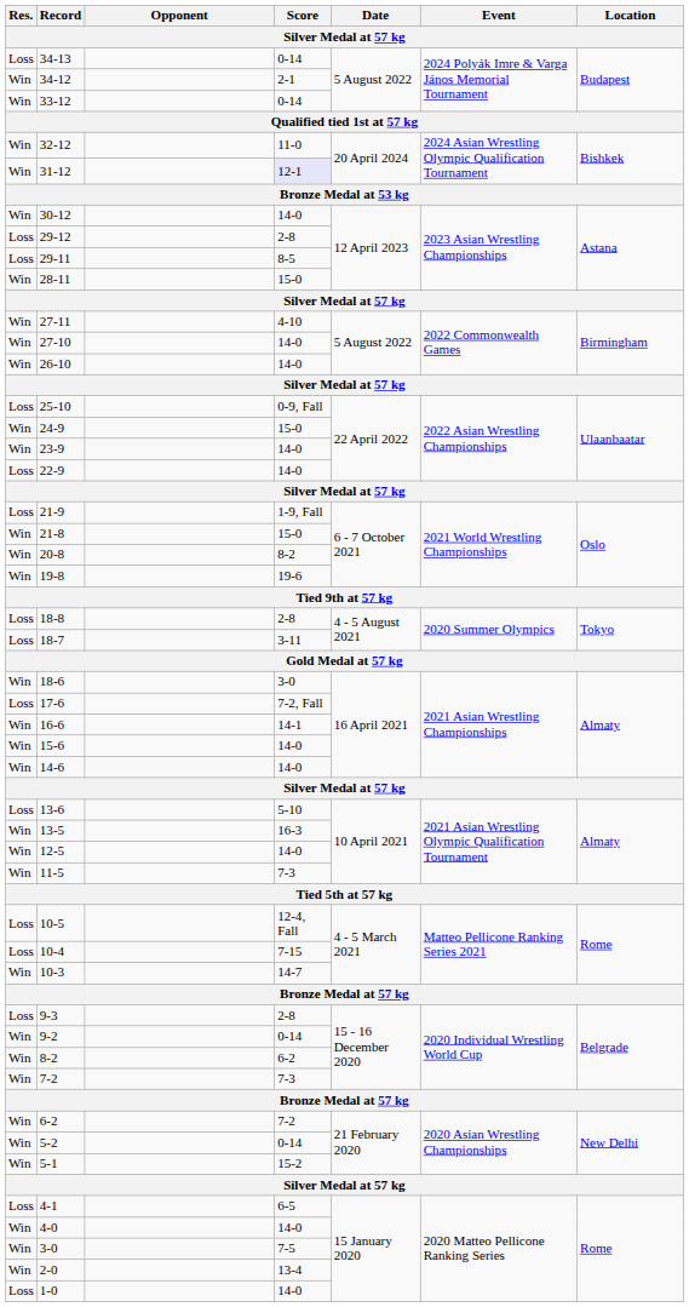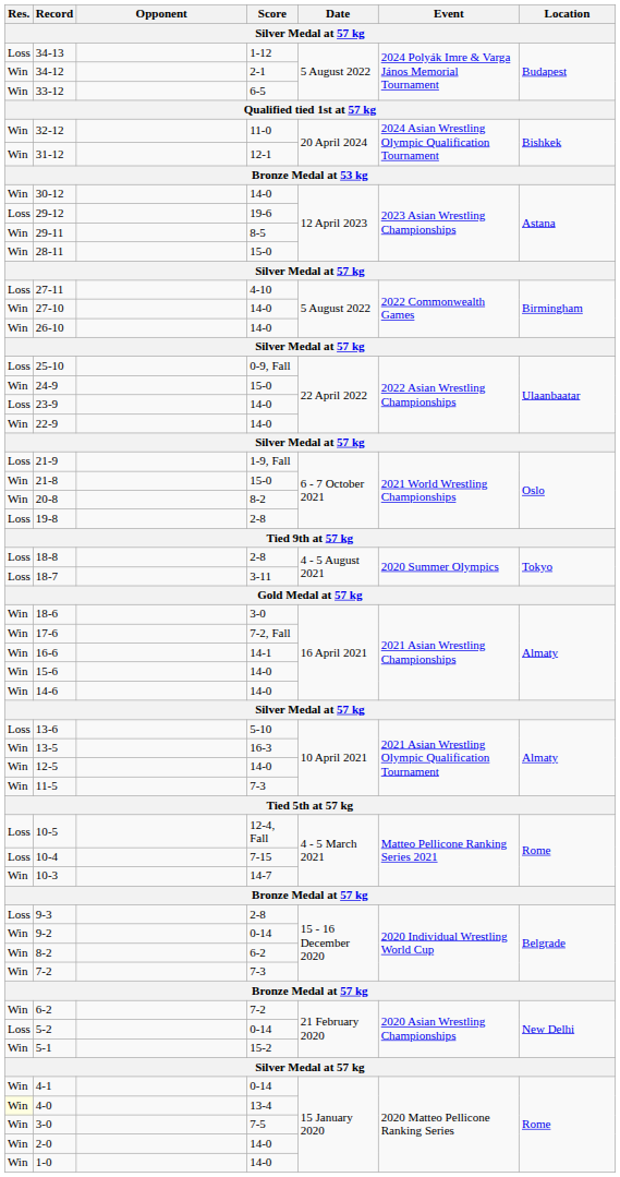 <table class="wikitable">
 <tr>
 <th width="30">Res.</th>
 <th width="30">Record</th>
 <th width="220">Opponent</th>
 <th width="60">Score</th>
 <th width="100">Date</th>
 <th width="180">Event</th>
 <th width="120">Location</th>
 </tr>
 <tr>
 <th colspan="7"> Silver Medal at <a href='#'>57 kg</a></th>
 </tr>
 <tr>
 <td>Loss</td>
 <td>34-13</td>
 <td></td>
-<td>0-14</td>
+<td>1-12</td>
 <td rowspan="3">5 August 2022</td>
 <td rowspan="3"><a href='#'>2024 Polyák Imre & Varga János Memorial Tournament</a></td>
 <td rowspan="3"> <a href='#'>Budapest</a></td>
 </tr>
 <tr>
 <td>Win</td>
 <td>34-12</td>
 <td></td>
 <td>2-1</td>
 </tr>
 <tr>
 <td>Win</td>
 <td>33-12</td>
 <td></td>
-<td>0-14</td>
+<td>6-5</td>
 </tr>
 <tr>
 <th colspan="7">Qualified tied 1st at <a href='#'>57 kg</a></th>
 </tr>
 <tr>
 <td>Win</td>
 <td>32-12</td>
 <td></td>
 <td>11-0</td>
 <td rowspan="2">20 April 2024</td>
 <td rowspan="2"><a href='#'>2024 Asian Wrestling Olympic Qualification Tournament</a></td>
 <td rowspan="2"> <a href='#'>Bishkek</a></td>
 </tr>
 <tr>
 <td>Win</td>
 <td>31-12</td>
 <td></td>
-<td style="background: lavender;">12-1</td>
+<td>12-1</td>
 </tr>
 <tr>
 <th colspan="7"> Bronze Medal at <a href='#'>53 kg</a></th>
 </tr>
 <tr>
 <td>Win</td>
 <td>30-12</td>
 <td></td>
 <td>14-0</td>
 <td rowspan="4">12 April 2023</td>
 <td rowspan="4"><a href='#'>2023 Asian Wrestling Championships</a></td>
 <td rowspan="4"> <a href='#'>Astana</a></td>
 </tr>
 <tr>
 <td>Loss</td>
 <td>29-12</td>
 <td></td>
-<td>2-8</td>
+<td>19-6</td>
 </tr>
 <tr>
-<td>Loss</td>
+<td>Win</td>
 <td>29-11</td>
 <td></td>
 <td>8-5</td>
 </tr>
 <tr>
 <td>Win</td>
 <td>28-11</td>
 <td></td>
 <td>15-0</td>
 </tr>
 <tr>
 <th colspan="7"> Silver Medal at <a href='#'>57 kg</a></th>
 </tr>
 <tr>
-<td>Win</td>
+<td>Loss</td>
 <td>27-11</td>
 <td></td>
 <td>4-10</td>
 <td rowspan="3">5 August 2022</td>
 <td rowspan="3"><a href='#'>2022 Commonwealth Games</a></td>
 <td rowspan="3"> <a href='#'>Birmingham</a></td>
 </tr>
 <tr>
 <td>Win</td>
 <td>27-10</td>
 <td></td>
 <td>14-0</td>
 </tr>
 <tr>
 <td>Win</td>
 <td>26-10</td>
 <td></td>
 <td>14-0</td>
 </tr>
 <tr>
 <th colspan="7"> Silver Medal at <a href='#'>57 kg</a></th>
 </tr>
 <tr>
 <td>Loss</td>
 <td>25-10</td>
 <td></td>
 <td>0-9, Fall</td>
 <td rowspan="4">22 April 2022</td>
 <td rowspan="4"><a href='#'>2022 Asian Wrestling Championships</a></td>
 <td rowspan="4"> <a href='#'>Ulaanbaatar</a></td>
 </tr>
 <tr>
 <td>Win</td>
 <td>24-9</td>
 <td></td>
 <td>15-0</td>
 </tr>
 <tr>
-<td>Win</td>
+<td>Loss</td>
 <td>23-9</td>
 <td></td>
 <td>14-0</td>
 </tr>
 <tr>
-<td>Loss</td>
+<td>Win</td>
 <td>22-9</td>
 <td></td>
 <td>14-0</td>
 </tr>
 <tr>
 <th colspan="7"> Silver Medal at <a href='#'>57 kg</a></th>
 </tr>
 <tr>
 <td>Loss</td>
 <td>21-9</td>
 <td></td>
 <td>1-9, Fall</td>
 <td rowspan="4">6 - 7 October 2021</td>
 <td rowspan="4"><a href='#'>2021 World Wrestling Championships</a></td>
 <td rowspan="4"> <a href='#'>Oslo</a></td>
 </tr>
 <tr>
 <td>Win</td>
 <td>21-8</td>
 <td></td>
 <td>15-0</td>
 </tr>
 <tr>
 <td>Win</td>
 <td>20-8</td>
 <td></td>
 <td>8-2</td>
 </tr>
 <tr>
-<td>Win</td>
+<td>Loss</td>
 <td>19-8</td>
 <td></td>
-<td>19-6</td>
+<td>2-8</td>
 </tr>
 <tr>
 <th colspan="7">Tied 9th at <a href='#'>57 kg</a></th>
 </tr>
 <tr>
 <td>Loss</td>
 <td>18-8</td>
 <td></td>
 <td>2-8</td>
 <td rowspan="2">4 - 5 August 2021</td>
 <td rowspan="2"><a href='#'>2020 Summer Olympics</a></td>
 <td rowspan="2"> <a href='#'>Tokyo</a></td>
 </tr>
 <tr>
 <td>Loss</td>
 <td>18-7</td>
 <td></td>
 <td>3-11</td>
 </tr>
 <tr>
 <th colspan="7"> Gold Medal at <a href='#'>57 kg</a></th>
 </tr>
 <tr>
 <td>Win</td>
 <td>18-6</td>
 <td></td>
 <td>3-0</td>
 <td rowspan="5">16 April 2021</td>
 <td rowspan="5"><a href='#'>2021 Asian Wrestling Championships</a></td>
 <td rowspan="5"> <a href='#'>Almaty</a></td>
 </tr>
 <tr>
-<td>Loss</td>
+<td>Win</td>
 <td>17-6</td>
 <td></td>
 <td>7-2, Fall</td>
 </tr>
 <tr>
 <td>Win</td>
 <td>16-6</td>
 <td></td>
 <td>14-1</td>
 </tr>
 <tr>
 <td>Win</td>
 <td>15-6</td>
 <td></td>
 <td>14-0</td>
 </tr>
 <tr>
 <td>Win</td>
 <td>14-6</td>
 <td></td>
 <td>14-0</td>
 </tr>
 <tr>
 <th colspan="7"> Silver Medal at <a href='#'>57 kg</a></th>
 </tr>
 <tr>
 <td>Loss</td>
 <td>13-6</td>
 <td></td>
 <td>5-10</td>
 <td rowspan="4">10 April 2021</td>
 <td rowspan="4"><a href='#'>2021 Asian Wrestling Olympic Qualification Tournament</a></td>
 <td rowspan="4"> <a href='#'>Almaty</a></td>
 </tr>
 <tr>
 <td>Win</td>
 <td>13-5</td>
 <td></td>
 <td>16-3</td>
 </tr>
 <tr>
 <td>Win</td>
 <td>12-5</td>
 <td></td>
 <td>14-0</td>
 </tr>
 <tr>
 <td>Win</td>
 <td>11-5</td>
 <td></td>
 <td>7-3</td>
 </tr>
 <tr>
 <th colspan="7">Tied 5th at 57 kg</th>
 </tr>
 <tr>
 <td>Loss</td>
 <td>10-5</td>
 <td></td>
 <td>12-4, Fall</td>
 <td rowspan="3">4 - 5 March 2021</td>
 <td rowspan="3"><a href='#'>Matteo Pellicone Ranking Series 2021</a></td>
 <td rowspan="3"> <a href='#'>Rome</a></td>
 </tr>
 <tr>
 <td>Loss</td>
 <td>10-4</td>
 <td></td>
 <td>7-15</td>
 </tr>
 <tr>
 <td>Win</td>
 <td>10-3</td>
 <td></td>
 <td>14-7</td>
 </tr>
 <tr>
 <th colspan="7"> Bronze Medal at <a href='#'>57 kg</a></th>
 </tr>
 <tr>
 <td>Loss</td>
 <td>9-3</td>
 <td></td>
 <td>2-8</td>
 <td rowspan="4">15 - 16 December 2020</td>
 <td rowspan="4"><a href='#'>2020 Individual Wrestling World Cup</a></td>
 <td rowspan="4"> <a href='#'>Belgrade</a></td>
 </tr>
 <tr>
 <td>Win</td>
 <td>9-2</td>
 <td></td>
 <td>0-14</td>
 </tr>
 <tr>
 <td>Win</td>
 <td>8-2</td>
 <td></td>
 <td>6-2</td>
 </tr>
 <tr>
 <td>Win</td>
 <td>7-2</td>
 <td></td>
 <td>7-3</td>
 </tr>
 <tr>
 <th colspan="7"> Bronze Medal at <a href='#'>57 kg</a></th>
 </tr>
 <tr>
 <td>Win</td>
 <td>6-2</td>
 <td></td>
 <td>7-2</td>
 <td rowspan="3">21 February 2020</td>
 <td rowspan="3"><a href='#'>2020 Asian Wrestling Championships</a></td>
 <td rowspan="3"> <a href='#'>New Delhi</a></td>
 </tr>
 <tr>
-<td>Win</td>
+<td>Loss</td>
 <td>5-2</td>
 <td></td>
 <td>0-14</td>
 </tr>
 <tr>
 <td>Win</td>
 <td>5-1</td>
 <td></td>
 <td>15-2</td>
 </tr>
 <tr>
 <th colspan="7"> Silver Medal at 57 kg</th>
 </tr>
 <tr>
-<td>Loss</td>
+<td>Win</td>
 <td>4-1</td>
 <td></td>
-<td>6-5</td>
+<td>0-14</td>
 <td rowspan="5">15 January 2020</td>
 <td rowspan="5">2020 Matteo Pellicone Ranking Series</td>
 <td rowspan="5"> <a href='#'>Rome</a></td>
 </tr>
 <tr>
-<td>Win</td>
+<td style="background: lightyellow;">Win</td>
 <td>4-0</td>
 <td></td>
-<td>14-0</td>
+<td>13-4</td>
 </tr>
 <tr>
 <td>Win</td>
 <td>3-0</td>
 <td></td>
 <td>7-5</td>
 </tr>
 <tr>
 <td>Win</td>
 <td>2-0</td>
 <td></td>
-<td>13-4</td>
+<td>14-0</td>
 </tr>
 <tr>
-<td>Loss</td>
+<td>Win</td>
 <td>1-0</td>
 <td></td>
 <td>14-0</td>
 </tr>
 </table>
